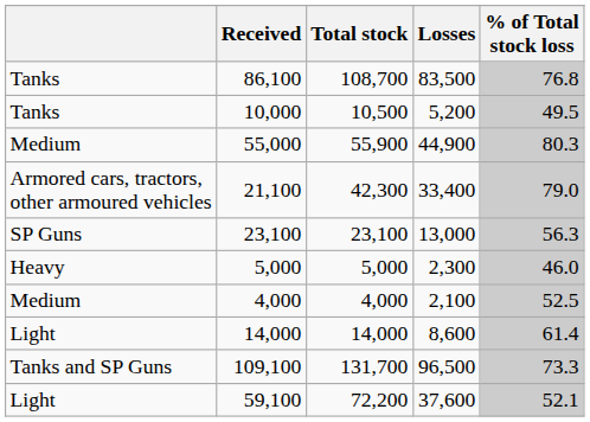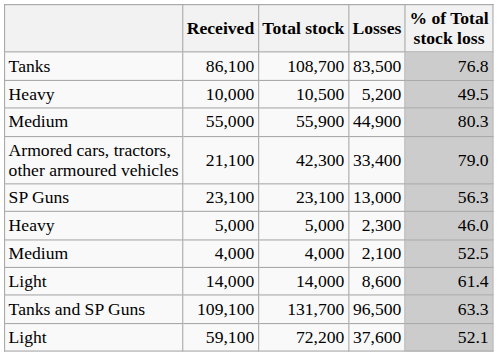 <table class="wikitable" style="text-align: right">
 <tr>
 </tr>
 <tr>
 <th></th>
 <th>Received</th>
 <th>Total stock</th>
 <th>Losses</th>
 <th>% of Total<br> stock loss</th>
 </tr>
 <tr>
 <td style="text-align:left;">Tanks</td>
 <td>86,100</td>
 <td>108,700</td>
 <td>83,500</td>
 <td style="background:#cccccc">76.8</td>
 </tr>
 <tr>
-<td style="text-align:left;">Tanks</td>
+<td style="text-align:left;">Heavy</td>
 <td>10,000</td>
 <td>10,500</td>
 <td>5,200</td>
 <td style="background:#cccccc">49.5</td>
 </tr>
 <tr>
 <td style="text-align:left;">Medium</td>
 <td>55,000</td>
 <td>55,900</td>
 <td>44,900</td>
 <td style="background:#cccccc">80.3</td>
 </tr>
 <tr>
 <td style="text-align:left;">Armored cars, tractors, <br>other armoured vehicles</td>
 <td>21,100</td>
 <td>42,300</td>
 <td>33,400</td>
 <td style="background:#cccccc">79.0</td>
 </tr>
 <tr>
 <td style="text-align:left;">SP Guns</td>
 <td>23,100</td>
 <td>23,100</td>
 <td>13,000</td>
 <td style="background:#cccccc">56.3</td>
 </tr>
 <tr>
 <td style="text-align:left;">Heavy</td>
 <td>5,000</td>
 <td>5,000</td>
 <td>2,300</td>
 <td style="background:#cccccc">46.0</td>
 </tr>
 <tr>
 <td style="text-align:left;">Medium</td>
 <td>4,000</td>
 <td>4,000</td>
 <td>2,100</td>
 <td style="background:#cccccc">52.5</td>
 </tr>
 <tr>
 <td style="text-align:left;">Light</td>
 <td>14,000</td>
 <td>14,000</td>
 <td>8,600</td>
 <td style="background:#cccccc">61.4</td>
 </tr>
 <tr>
 <td style="text-align:left;">Tanks and SP Guns</td>
 <td>109,100</td>
 <td>131,700</td>
 <td>96,500</td>
-<td style="background:#cccccc">73.3</td>
+<td style="background:#cccccc">63.3</td>
 </tr>
 <tr>
 <td style="text-align:left;">Light</td>
 <td>59,100</td>
 <td>72,200</td>
 <td>37,600</td>
 <td style="background:#cccccc">52.1</td>
 </tr>
 </table>
